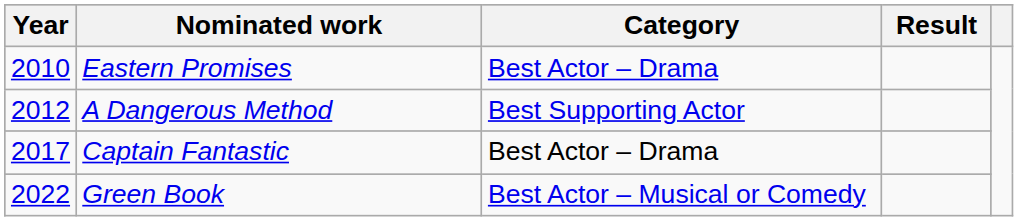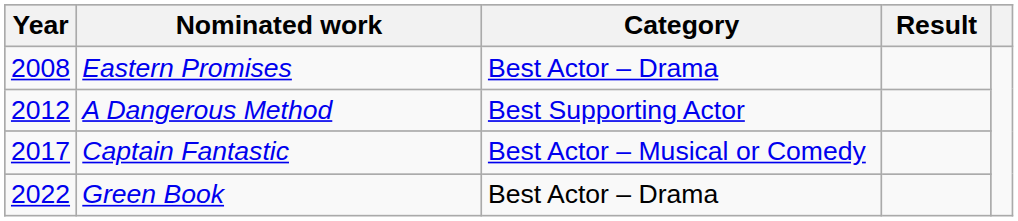 <table class="wikitable sortable">
 <tr>
 <th scope="col" style="width:1em;">Year</th>
 <th scope="col" style="width:35em;">Nominated work</th>
 <th scope="col" style="width:35em;">Category</th>
 <th scope="col" style="width:5em;">Result</th>
 <th scope="col" style="width:1em;" class="unsortable"></th>
 </tr>
 <tr>
-<td><a href='#'>2010</a></td>
+<td><a href='#'>2008</a></td>
 <td><em><a href='#'>Eastern Promises</a></em></td>
 <td><a href='#'>Best Actor – Drama</a></td>
 <td></td>
 <td rowspan="4" style="text-align:center;"></td>
 </tr>
 <tr>
 <td><a href='#'>2012</a></td>
 <td><em><a href='#'>A Dangerous Method</a></em></td>
 <td><a href='#'>Best Supporting Actor</a></td>
 <td></td>
 </tr>
 <tr>
 <td><a href='#'>2017</a></td>
 <td><em><a href='#'>Captain Fantastic</a></em></td>
-<td>Best Actor – Drama</td>
+<td><a href='#'>Best Actor – Musical or Comedy</a></td>
 <td></td>
 </tr>
 <tr>
 <td><a href='#'>2022</a></td>
 <td><em><a href='#'>Green Book</a></em></td>
-<td><a href='#'>Best Actor – Musical or Comedy</a></td>
+<td>Best Actor – Drama</td>
 <td></td>
 </tr>
 </table>
